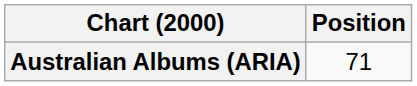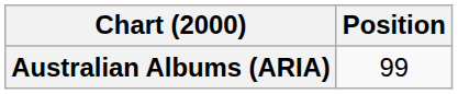 <table class="wikitable plainrowheaders">
 <tr>
 <th scope="col">Chart (2000)</th>
 <th scope="col">Position</th>
 </tr>
 <tr>
 <th scope="row">Australian Albums (ARIA)</th>
-<td align="center">71</td>
+<td align="center">99</td>
 </tr>
 </table>
